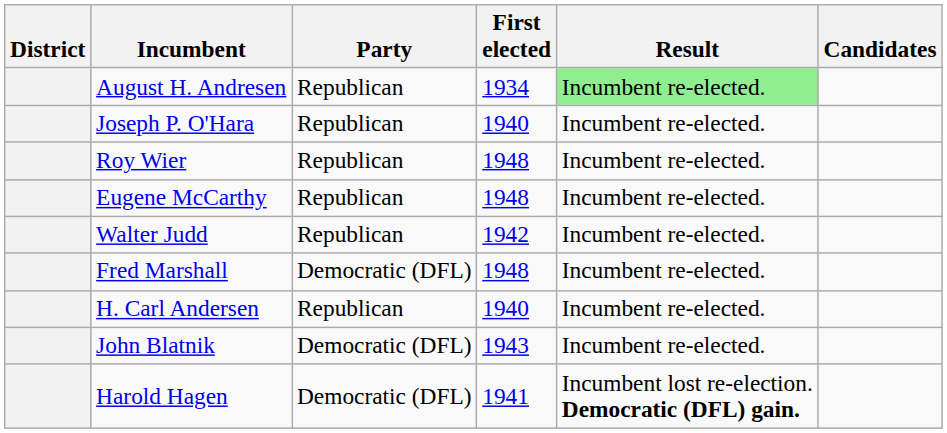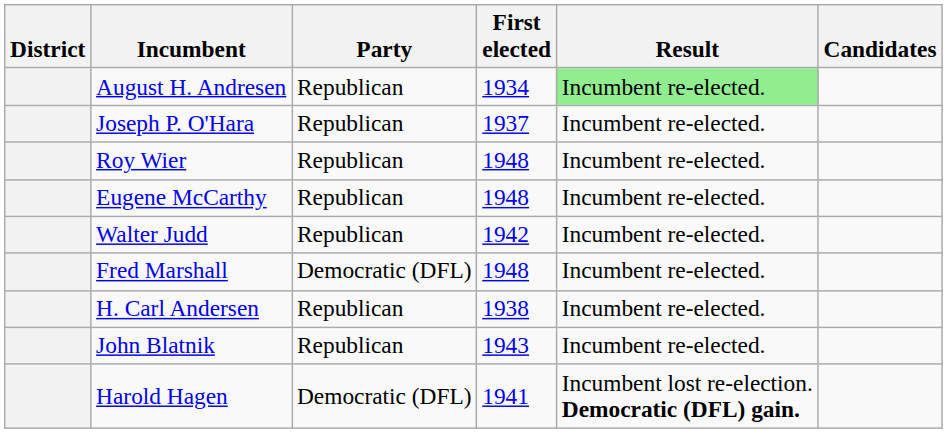 <table class=wikitable>
 <tr valign=bottom>
 <th>District</th>
 <th>Incumbent</th>
 <th>Party</th>
 <th>First<br>elected</th>
 <th>Result</th>
 <th>Candidates</th>
 </tr>
 <tr>
 <th></th>
 <td><a href='#'>August H. Andresen</a></td>
 <td>Republican</td>
 <td><a href='#'>1934</a></td>
 <td style="background: lightgreen;">Incumbent re-elected.</td>
 <td nowrap></td>
 </tr>
 <tr>
 <th></th>
 <td><a href='#'>Joseph P. O'Hara</a></td>
 <td>Republican</td>
-<td><a href='#'>1940</a></td>
+<td><a href='#'>1937</a></td>
 <td>Incumbent re-elected.</td>
 <td nowrap></td>
 </tr>
 <tr>
 <th></th>
 <td><a href='#'>Roy Wier</a></td>
 <td>Republican</td>
 <td><a href='#'>1948</a></td>
 <td>Incumbent re-elected.</td>
 <td nowrap></td>
 </tr>
 <tr>
 <th></th>
 <td><a href='#'>Eugene McCarthy</a></td>
 <td>Republican</td>
 <td><a href='#'>1948</a></td>
 <td>Incumbent re-elected.</td>
 <td nowrap></td>
 </tr>
 <tr>
 <th></th>
 <td><a href='#'>Walter Judd</a></td>
 <td>Republican</td>
 <td><a href='#'>1942</a></td>
 <td>Incumbent re-elected.</td>
 <td nowrap></td>
 </tr>
 <tr>
 <th></th>
 <td><a href='#'>Fred Marshall</a></td>
 <td>Democratic (DFL)</td>
 <td><a href='#'>1948</a></td>
 <td>Incumbent re-elected.</td>
 <td nowrap></td>
 </tr>
 <tr>
 <th></th>
 <td><a href='#'>H. Carl Andersen</a></td>
 <td>Republican</td>
-<td><a href='#'>1940</a></td>
+<td><a href='#'>1938</a></td>
 <td>Incumbent re-elected.</td>
 <td nowrap></td>
 </tr>
 <tr>
 <th></th>
 <td><a href='#'>John Blatnik</a></td>
-<td>Democratic (DFL)</td>
+<td>Republican</td>
 <td><a href='#'>1943</a></td>
 <td>Incumbent re-elected.</td>
 <td nowrap></td>
 </tr>
 <tr>
 <th></th>
 <td><a href='#'>Harold Hagen</a></td>
 <td>Democratic (DFL)</td>
 <td><a href='#'>1941</a></td>
 <td>Incumbent lost re-election.<br><strong>Democratic (DFL) gain.</strong></td>
 <td nowrap></td>
 </tr>
 </table>
